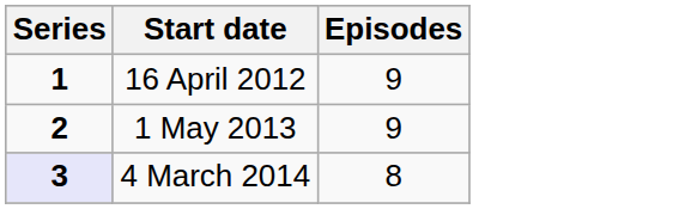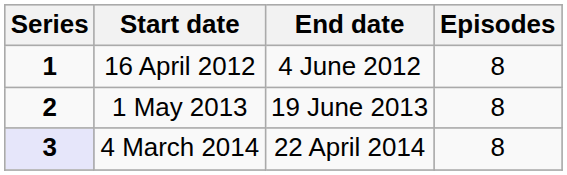 <table class="wikitable" style="text-align:center;">
 <tr>
 <th>Series</th>
 <th>Start date</th>
+<th>End date</th>
 <th>Episodes</th>
 </tr>
 <tr>
 <td><strong>1</strong></td>
 <td>16 April 2012</td>
-<td>9</td>
+<td>4 June 2012</td>
+<td>8</td>
 </tr>
 <tr>
 <td><strong>2</strong></td>
 <td>1 May 2013</td>
-<td>9</td>
+<td>19 June 2013</td>
+<td>8</td>
 </tr>
 <tr>
 <td style="background: lavender;"><strong>3</strong></td>
 <td>4 March 2014</td>
+<td>22 April 2014</td>
 <td>8</td>
 </tr>
 </table>
